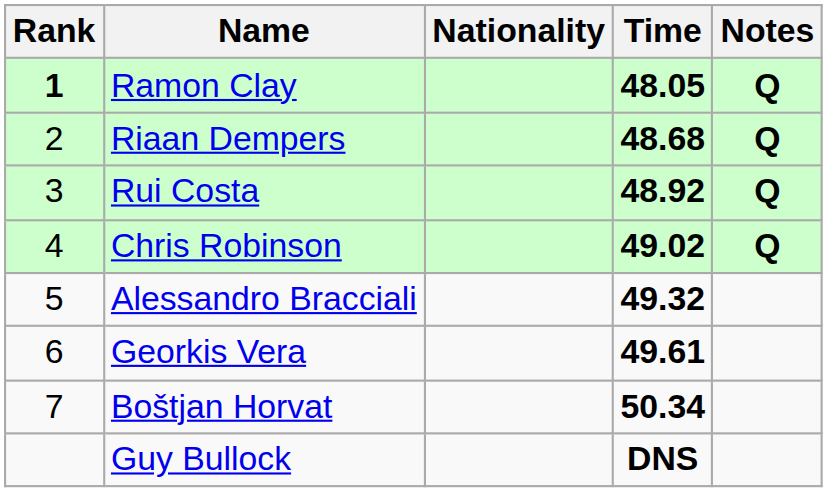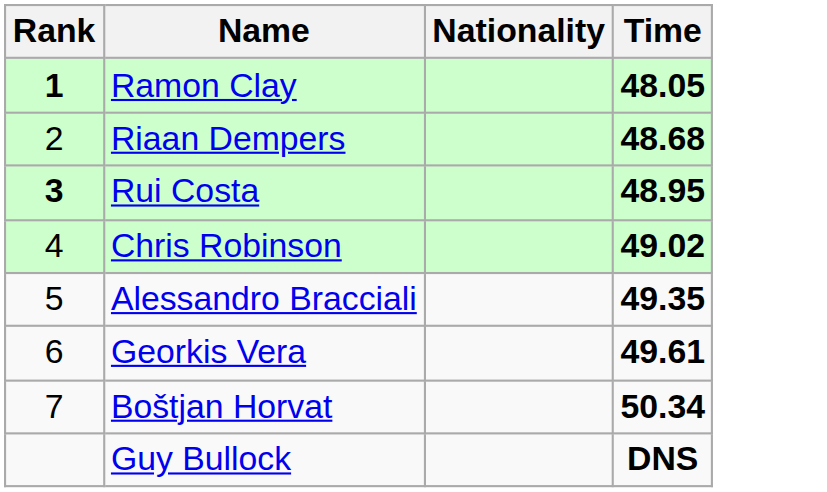 <table class="wikitable sortable" style="text-align:center">
 <tr>
 <th>Rank</th>
 <th>Name</th>
 <th>Nationality</th>
 <th>Time</th>
-<th>Notes</th>
 </tr>
 <tr bgcolor=ccffcc>
 <td><strong>1</strong></td>
 <td align=left><a href='#'>Ramon Clay</a></td>
 <td align=left></td>
 <td><strong>48.05</strong></td>
-<td><strong>Q</strong></td>
 </tr>
 <tr bgcolor=ccffcc>
 <td>2</td>
 <td align=left><a href='#'>Riaan Dempers</a></td>
 <td align=left></td>
 <td><strong>48.68</strong></td>
-<td><strong>Q</strong></td>
 </tr>
 <tr bgcolor=ccffcc>
-<td>3</td>
+<td><strong>3</strong></td>
 <td align=left><a href='#'>Rui Costa</a></td>
 <td align=left></td>
-<td><strong>48.92</strong></td>
-<td><strong>Q</strong></td>
+<td><strong>48.95</strong></td>
 </tr>
 <tr bgcolor=ccffcc>
 <td>4</td>
 <td align=left><a href='#'>Chris Robinson</a></td>
 <td align=left></td>
 <td><strong>49.02</strong></td>
-<td><strong>Q</strong></td>
 </tr>
 <tr>
 <td>5</td>
 <td align=left><a href='#'>Alessandro Bracciali</a></td>
 <td align=left></td>
-<td><strong>49.32</strong></td>
-<td></td>
+<td><strong>49.35</strong></td>
 </tr>
 <tr>
 <td>6</td>
 <td align=left><a href='#'>Georkis Vera</a></td>
 <td align=left></td>
 <td><strong>49.61</strong></td>
-<td></td>
 </tr>
 <tr>
 <td>7</td>
 <td align=left><a href='#'>Boštjan Horvat</a></td>
 <td align=left></td>
 <td><strong>50.34</strong></td>
-<td></td>
 </tr>
 <tr>
 <td></td>
 <td align=left><a href='#'>Guy Bullock</a></td>
 <td align=left></td>
 <td><strong>DNS</strong></td>
-<td></td>
 </tr>
 </table>
